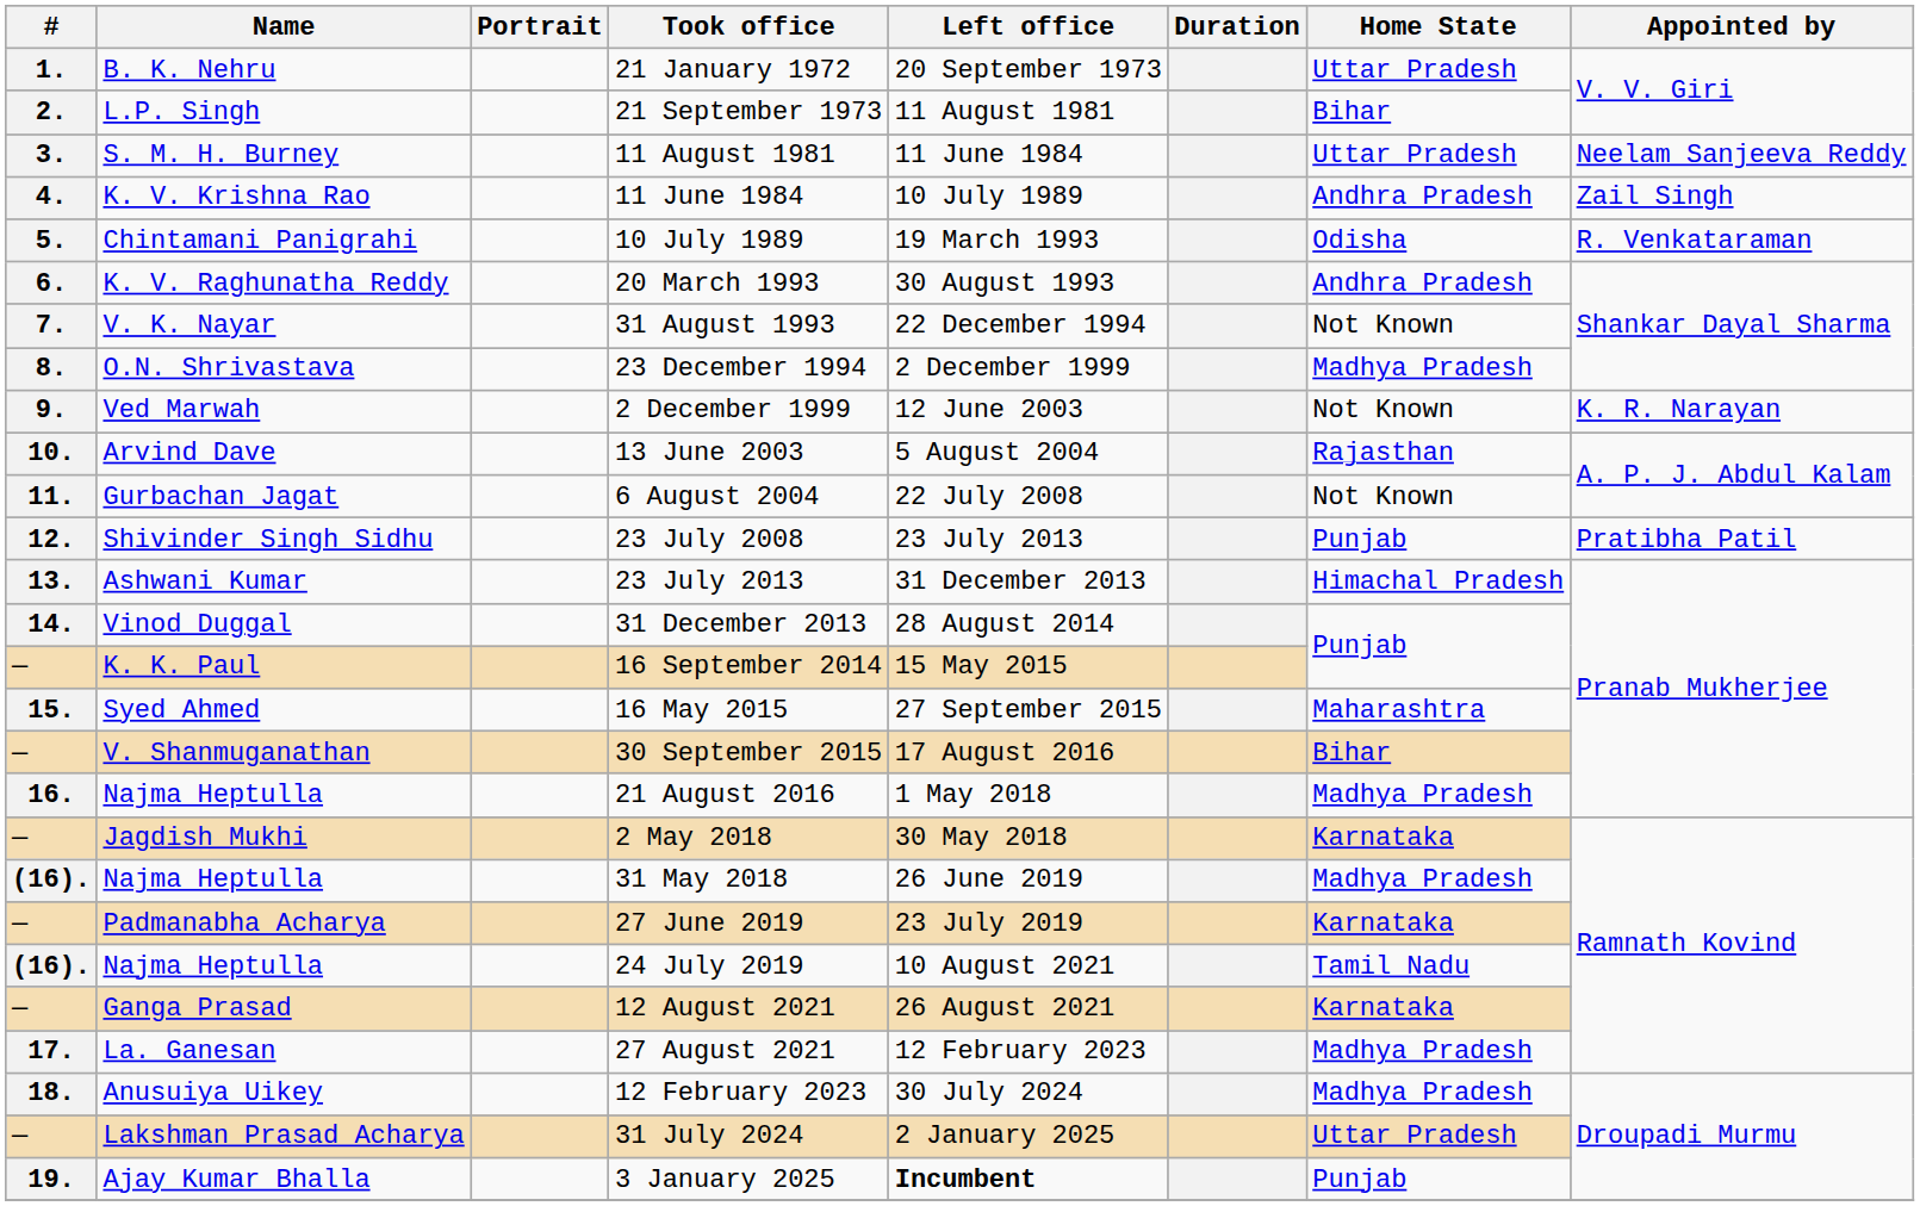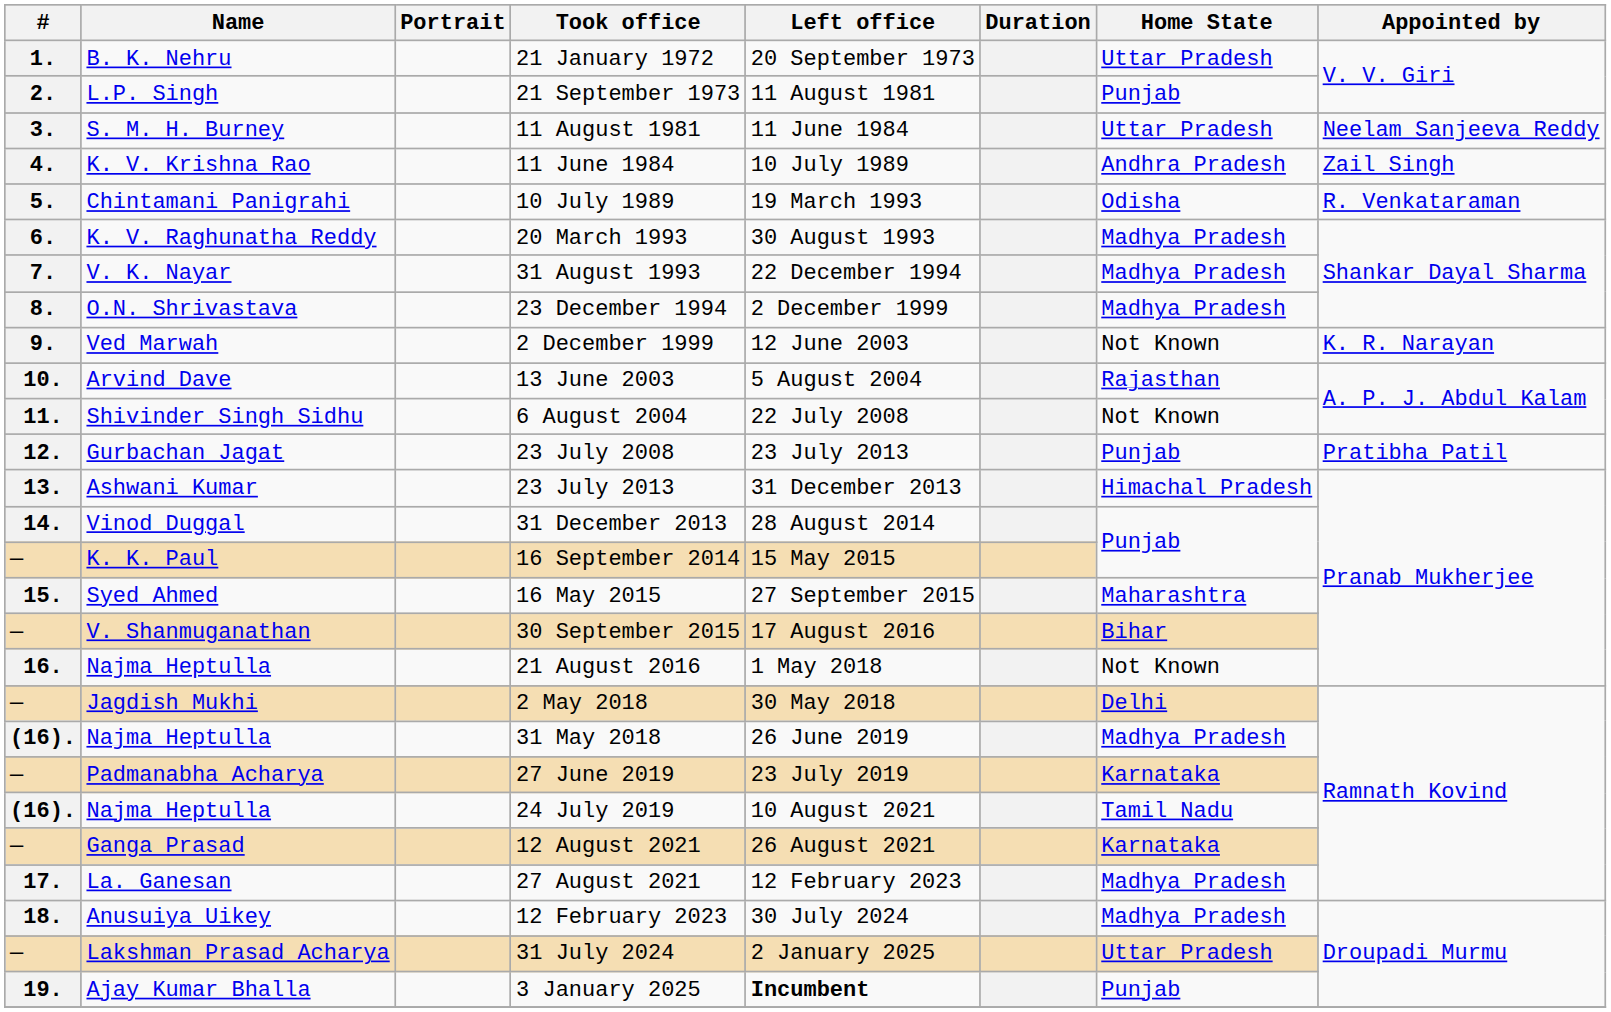 <table class="wikitable">
 <tr>
 <th>#</th>
 <th>Name</th>
 <th>Portrait</th>
 <th>Took office</th>
 <th>Left office</th>
 <th>Duration</th>
 <th>Home State</th>
 <th>Appointed by</th>
 </tr>
 <tr>
 <th>1.</th>
 <td><a href='#'>B. K. Nehru</a></td>
 <td></td>
 <td>21 January 1972</td>
 <td>20 September 1973</td>
 <th></th>
 <td><a href='#'>Uttar Pradesh</a></td>
 <td rowspan=2><a href='#'>V. V. Giri</a></td>
 </tr>
 <tr>
 <th>2.</th>
 <td><a href='#'>L.P. Singh</a></td>
 <td></td>
 <td>21 September 1973</td>
 <td>11 August 1981</td>
 <th></th>
-<td><a href='#'>Bihar</a></td>
+<td><a href='#'>Punjab</a></td>
 </tr>
 <tr>
 <th>3.</th>
 <td><a href='#'>S. M. H. Burney</a></td>
 <td></td>
 <td>11 August 1981</td>
 <td>11 June 1984</td>
 <th></th>
 <td><a href='#'>Uttar Pradesh</a></td>
 <td><a href='#'>Neelam Sanjeeva Reddy</a></td>
 </tr>
 <tr>
 <th>4.</th>
 <td><a href='#'>K. V. Krishna Rao</a></td>
 <td></td>
 <td>11 June 1984</td>
 <td>10 July 1989</td>
 <th></th>
 <td><a href='#'>Andhra Pradesh</a></td>
 <td><a href='#'>Zail Singh</a></td>
 </tr>
 <tr>
 <th>5.</th>
 <td><a href='#'>Chintamani Panigrahi</a></td>
 <td></td>
 <td>10 July 1989</td>
 <td>19 March 1993</td>
 <th></th>
 <td><a href='#'>Odisha</a></td>
 <td><a href='#'>R. Venkataraman</a></td>
 </tr>
 <tr>
 <th>6.</th>
 <td><a href='#'>K. V. Raghunatha Reddy</a></td>
 <td></td>
 <td>20 March 1993</td>
 <td>30 August 1993</td>
 <th></th>
-<td><a href='#'>Andhra Pradesh</a></td>
+<td><a href='#'>Madhya Pradesh</a></td>
 <td rowspan=3><a href='#'>Shankar Dayal Sharma</a></td>
 </tr>
 <tr>
 <th>7.</th>
 <td><a href='#'>V. K. Nayar</a></td>
 <td></td>
 <td>31 August 1993</td>
 <td>22 December 1994</td>
 <th></th>
-<td>Not Known</td>
+<td><a href='#'>Madhya Pradesh</a></td>
 </tr>
 <tr>
 <th>8.</th>
 <td><a href='#'>O.N. Shrivastava</a></td>
 <td></td>
 <td>23 December 1994</td>
 <td>2 December 1999</td>
 <th></th>
 <td><a href='#'>Madhya Pradesh</a></td>
 </tr>
 <tr>
 <th>9.</th>
 <td><a href='#'>Ved Marwah</a></td>
 <td></td>
 <td>2 December 1999</td>
 <td>12 June 2003</td>
 <th></th>
 <td>Not Known</td>
 <td><a href='#'>K. R. Narayan</a></td>
 </tr>
 <tr>
 <th>10.</th>
 <td><a href='#'>Arvind Dave</a></td>
 <td></td>
 <td>13 June 2003</td>
 <td>5 August 2004</td>
 <th></th>
 <td><a href='#'>Rajasthan</a></td>
 <td rowspan=2><a href='#'>A. P. J. Abdul Kalam</a></td>
 </tr>
 <tr>
 <th>11.</th>
-<td><a href='#'>Gurbachan Jagat</a></td>
+<td><a href='#'>Shivinder Singh Sidhu</a></td>
 <td></td>
 <td>6 August 2004</td>
 <td>22 July 2008</td>
 <th></th>
 <td>Not Known</td>
 </tr>
 <tr>
 <th>12.</th>
-<td><a href='#'>Shivinder Singh Sidhu</a></td>
+<td><a href='#'>Gurbachan Jagat</a></td>
 <td></td>
 <td>23 July 2008</td>
 <td>23 July 2013</td>
 <th></th>
 <td><a href='#'>Punjab</a></td>
 <td><a href='#'>Pratibha Patil</a></td>
 </tr>
 <tr>
 <th>13.</th>
 <td><a href='#'>Ashwani Kumar</a></td>
 <td></td>
 <td>23 July 2013</td>
 <td>31 December 2013</td>
 <th></th>
 <td><a href='#'>Himachal Pradesh</a></td>
 <td rowspan=6><a href='#'>Pranab Mukherjee</a></td>
 </tr>
 <tr>
 <th>14.</th>
 <td><a href='#'>Vinod Duggal</a></td>
 <td></td>
 <td>31 December 2013</td>
 <td>28 August 2014</td>
 <th></th>
 <td rowspan=2><a href='#'>Punjab</a></td>
 </tr>
 <tr>
 <td bgcolor=wheat>—</td>
 <td bgcolor=wheat><a href='#'>K. K. Paul</a></td>
 <td bgcolor=wheat></td>
 <td bgcolor=wheat>16 September 2014</td>
 <td bgcolor=wheat>15 May 2015</td>
 <td bgcolor=wheat></td>
 </tr>
 <tr>
 <th>15.</th>
 <td><a href='#'>Syed Ahmed</a></td>
 <td></td>
 <td>16 May 2015</td>
 <td>27 September 2015</td>
 <th></th>
 <td><a href='#'>Maharashtra</a></td>
 </tr>
 <tr>
 <td bgcolor=wheat>—</td>
 <td bgcolor=wheat><a href='#'>V. Shanmuganathan</a></td>
 <td bgcolor=wheat></td>
 <td bgcolor=wheat>30 September 2015</td>
 <td bgcolor=wheat>17 August 2016</td>
 <td bgcolor=wheat></td>
 <td bgcolor=wheat><a href='#'>Bihar</a></td>
 </tr>
 <tr>
 <th>16.</th>
 <td><a href='#'>Najma Heptulla</a></td>
 <td></td>
 <td>21 August 2016</td>
 <td>1 May 2018</td>
 <th></th>
-<td><a href='#'>Madhya Pradesh</a></td>
+<td>Not Known</td>
 </tr>
 <tr>
 <td bgcolor=wheat>—</td>
 <td bgcolor=wheat><a href='#'>Jagdish Mukhi</a></td>
 <td bgcolor=wheat></td>
 <td bgcolor=wheat>2 May 2018</td>
 <td bgcolor=wheat>30 May 2018</td>
 <td bgcolor=wheat></td>
-<td bgcolor=wheat><a href='#'>Karnataka</a></td>
+<td bgcolor=wheat><a href='#'>Delhi</a></td>
 <td rowspan=6><a href='#'>Ramnath Kovind</a></td>
 </tr>
 <tr>
 <th>(16).</th>
 <td><a href='#'>Najma Heptulla</a></td>
 <td></td>
 <td>31 May 2018</td>
 <td>26 June 2019</td>
 <th></th>
 <td><a href='#'>Madhya Pradesh</a></td>
 </tr>
 <tr>
 <td bgcolor=wheat>—</td>
 <td bgcolor=wheat><a href='#'>Padmanabha Acharya</a></td>
 <td bgcolor=wheat></td>
 <td bgcolor=wheat>27 June 2019</td>
 <td bgcolor=wheat>23 July 2019</td>
 <td bgcolor=wheat></td>
 <td bgcolor=wheat><a href='#'>Karnataka</a></td>
 </tr>
 <tr>
 <th>(16).</th>
 <td><a href='#'>Najma Heptulla</a></td>
 <td></td>
 <td>24 July 2019</td>
 <td>10 August 2021</td>
 <th></th>
 <td><a href='#'>Tamil Nadu</a></td>
 </tr>
 <tr>
 <td bgcolor=wheat>—</td>
 <td bgcolor=wheat><a href='#'>Ganga Prasad</a></td>
 <td bgcolor=wheat></td>
 <td bgcolor=wheat>12 August 2021</td>
 <td bgcolor=wheat>26 August 2021</td>
 <td bgcolor=wheat></td>
 <td bgcolor=wheat><a href='#'>Karnataka</a></td>
 </tr>
 <tr>
 <th>17.</th>
 <td><a href='#'>La. Ganesan</a></td>
 <td></td>
 <td>27 August 2021</td>
 <td>12 February 2023</td>
 <th></th>
 <td><a href='#'>Madhya Pradesh</a></td>
 </tr>
 <tr>
 <th>18.</th>
 <td><a href='#'>Anusuiya Uikey</a></td>
 <td></td>
 <td>12 February 2023</td>
 <td>30 July 2024</td>
 <th></th>
 <td><a href='#'>Madhya Pradesh</a></td>
 <td rowspan=3><a href='#'>Droupadi Murmu</a></td>
 </tr>
 <tr>
 <td bgcolor=wheat>—</td>
 <td bgcolor=wheat><a href='#'>Lakshman Prasad Acharya</a></td>
 <td bgcolor=wheat></td>
 <td bgcolor=wheat>31 July 2024</td>
 <td bgcolor=wheat>2 January 2025</td>
 <td bgcolor=wheat></td>
 <td bgcolor=wheat><a href='#'>Uttar Pradesh</a></td>
 </tr>
 <tr>
 <th>19.</th>
 <td><a href='#'>Ajay Kumar Bhalla</a></td>
 <td></td>
 <td>3 January 2025</td>
 <td><strong>Incumbent</strong></td>
 <th></th>
 <td><a href='#'>Punjab</a></td>
 </tr>
 <tr>
 </tr>
 </table>
